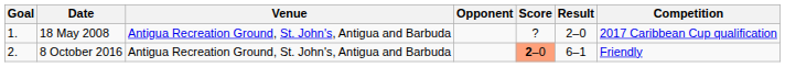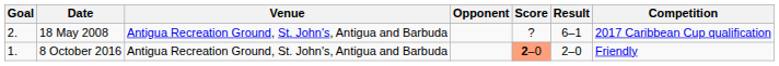 <table class="wikitable plainrowheaders sortable">
 <tr>
 <th>Goal</th>
 <th>Date</th>
 <th>Venue</th>
 <th>Opponent</th>
 <th>Score</th>
 <th>Result</th>
 <th>Competition</th>
 </tr>
 <tr>
-<td>1.</td>
+<td>2.</td>
 <td>18 May 2008</td>
 <td><a href='#'>Antigua Recreation Ground</a>, <a href='#'>St. John's</a>, Antigua and Barbuda</td>
 <td></td>
 <td align=center>?</td>
-<td align=center>2–0</td>
+<td align=center>6–1</td>
 <td><a href='#'>2017 Caribbean Cup qualification</a></td>
 </tr>
 <tr>
-<td>2.</td>
+<td>1.</td>
 <td>8 October 2016</td>
 <td>Antigua Recreation Ground, St. John's, Antigua and Barbuda</td>
 <td></td>
 <td align=center style="background: lightsalmon;"><strong>2</strong>–0</td>
-<td align=center>6–1</td>
+<td align=center>2–0</td>
 <td><a href='#'>Friendly</a></td>
 </tr>
 </table>
